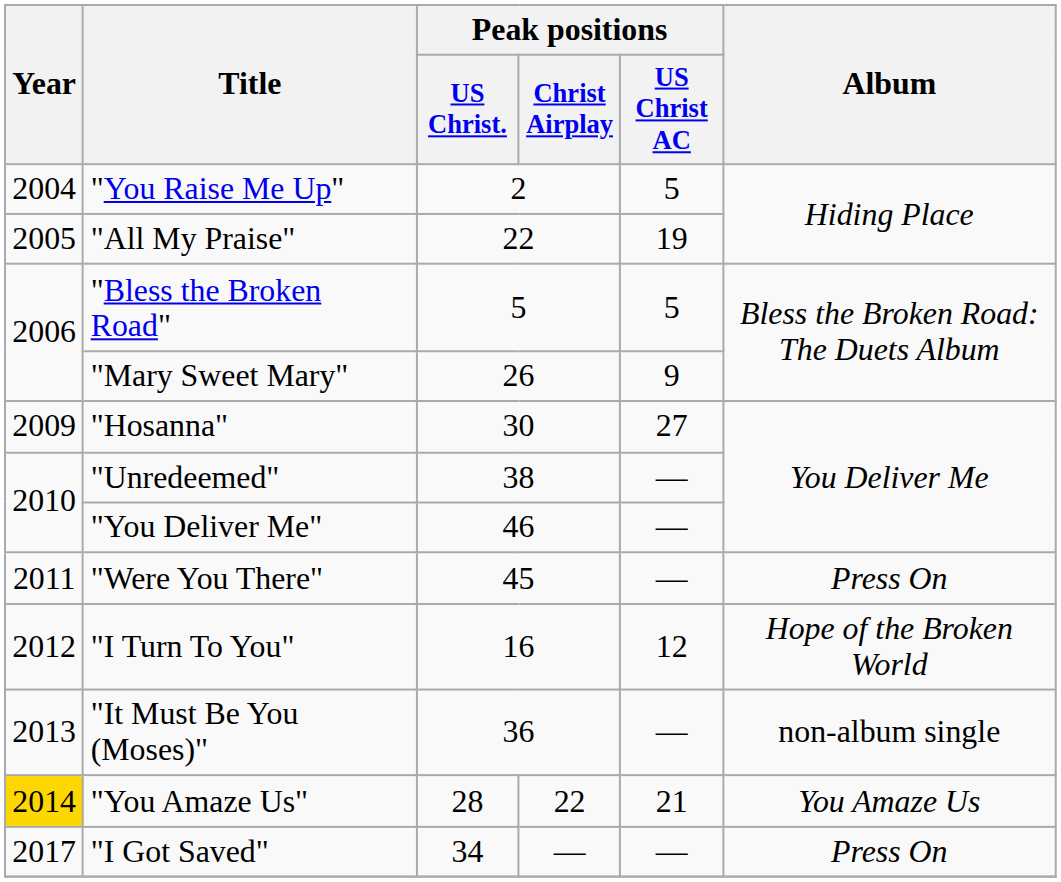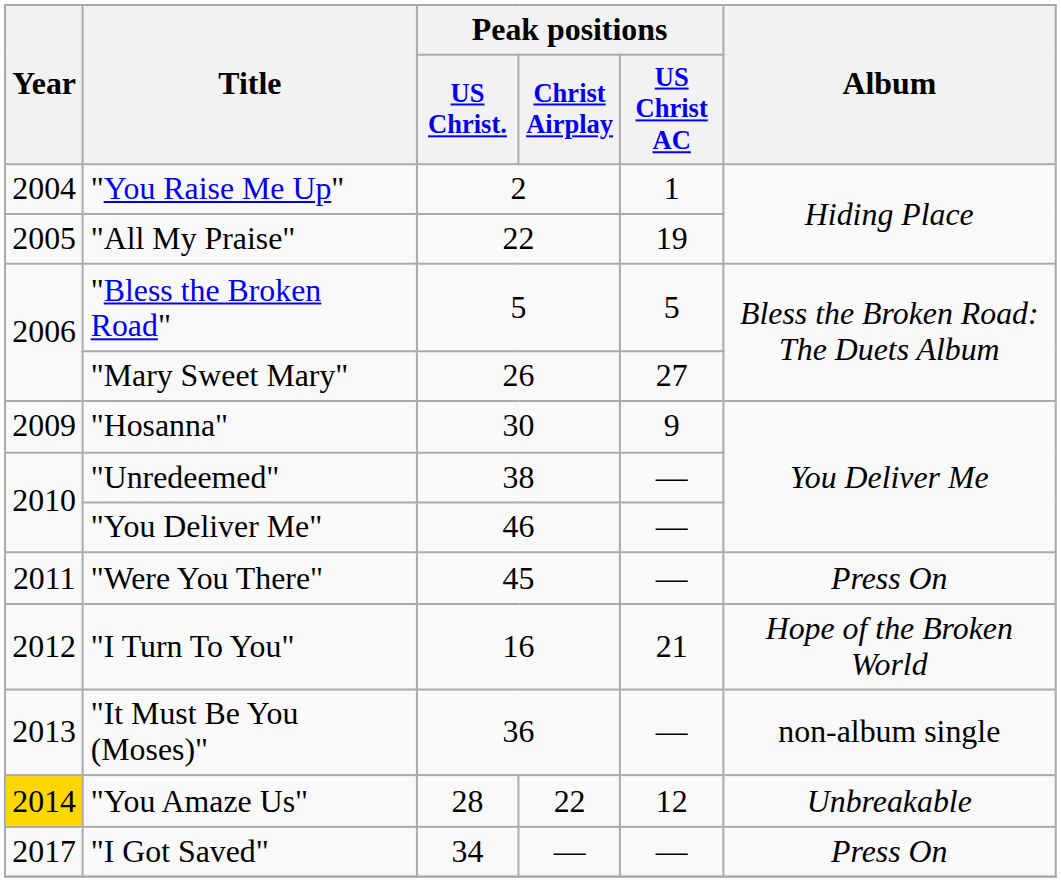 <table class="wikitable" style="text-align:center;">
 <tr>
 <th scope="col" rowspan="2" style="width:1em;">Year</th>
 <th scope="col" rowspan="2" style="width:10em;">Title</th>
 <th scope="col" colspan="3">Peak positions</th>
 <th scope="col" rowspan="2" style="width:10em;">Album</th>
 </tr>
 <tr style="font-size:smaller;">
 <th width="45"><a href='#'>US Christ.</a><br></th>
 <th width="45"><a href='#'>Christ<br>Airplay</a><br></th>
 <th width="45"><a href='#'>US Christ<br> AC</a><br></th>
 </tr>
 <tr>
 <td rowspan="1">2004</td>
 <td align="left">"<a href='#'>You Raise Me Up</a>"</td>
 <td colspan="2">2</td>
-<td>5</td>
+<td>1</td>
 <td rowspan="2"><em>Hiding Place</em></td>
 </tr>
 <tr>
 <td rowspan="1">2005</td>
 <td align="left">"All My Praise"</td>
 <td colspan="2">22</td>
 <td>19</td>
 </tr>
 <tr>
 <td rowspan="2">2006</td>
 <td align="left">"<a href='#'>Bless the Broken Road</a>"</td>
 <td colspan="2">5</td>
 <td>5</td>
 <td rowspan="2"><em>Bless the Broken Road: The Duets Album</em></td>
 </tr>
 <tr>
 <td align="left">"Mary Sweet Mary"</td>
 <td colspan="2">26</td>
-<td>9</td>
+<td>27</td>
 </tr>
 <tr>
 <td rowspan="1">2009</td>
 <td align="left">"Hosanna"</td>
 <td colspan="2">30</td>
-<td>27</td>
+<td>9</td>
 <td rowspan="3"><em>You Deliver Me</em></td>
 </tr>
 <tr>
 <td rowspan="2">2010</td>
 <td align="left">"Unredeemed"</td>
 <td colspan="2">38</td>
 <td>—</td>
 </tr>
 <tr>
 <td align="left">"You Deliver Me"</td>
 <td colspan="2">46</td>
 <td>—</td>
 </tr>
 <tr>
 <td rowspan="1">2011</td>
 <td align="left">"Were You There"</td>
 <td colspan="2">45</td>
 <td>—</td>
 <td rowspan="1"><em>Press On</em></td>
 </tr>
 <tr>
 <td rowspan="1">2012</td>
 <td align="left">"I Turn To You"</td>
 <td colspan="2">16</td>
-<td>12</td>
+<td>21</td>
 <td rowspan="1"><em>Hope of the Broken World</em></td>
 </tr>
 <tr>
 <td rowspan="1">2013</td>
 <td align="left">"It Must Be You (Moses)"</td>
 <td colspan="2">36</td>
 <td>—</td>
 <td rowspan="1">non-album single</td>
 </tr>
 <tr>
 <td rowspan="1" style="background: gold;">2014</td>
 <td align="left">"You Amaze Us"</td>
 <td>28</td>
 <td>22</td>
-<td>21</td>
-<td rowspan="1"><em>You Amaze Us</em></td>
+<td>12</td>
+<td rowspan="1"><em>Unbreakable</em></td>
 </tr>
 <tr>
 <td rowspan="1">2017</td>
 <td align="left">"I Got Saved"</td>
 <td>34</td>
 <td>—</td>
 <td>—</td>
 <td rowspan="1"><em>Press On</em></td>
 </tr>
 <tr>
 </tr>
 </table>
